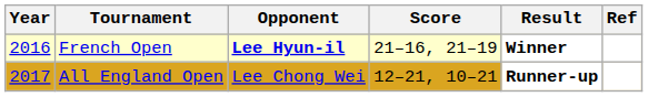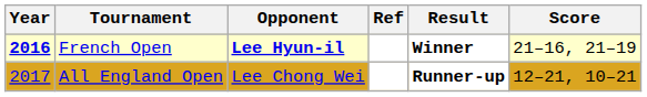 <table class="sortable wikitable" style="font-size: 90%;">
 <tr>
 <th>Year</th>
 <th>Tournament</th>
 <th>Opponent</th>
+<th>Ref</th>
+<th>Result</th>
 <th>Score</th>
-<th>Result</th>
-<th>Ref</th>
 </tr>
 <tr style="background:#FFFFCC">
-<td align="center"><a href='#'>2016</a></td>
+<td align="center"><strong><a href='#'>2016</a></strong></td>
 <td align="left"><a href='#'>French Open</a></td>
 <td align="left"><strong> <a href='#'>Lee Hyun-il</a></strong></td>
+<td style="text-align:center; background:white"></td>
+<td style="text-align:left; background:white"> <strong>Winner</strong></td>
 <td align="left">21–16, 21–19</td>
-<td style="text-align:left; background:white"> <strong>Winner</strong></td>
-<td style="text-align:center; background:white"></td>
 </tr>
 <tr style="background:#DAA520">
 <td align="center"><a href='#'>2017</a></td>
 <td align="left"><a href='#'>All England Open</a></td>
 <td align="left"> <a href='#'>Lee Chong Wei</a></td>
+<td style="text-align:center; background:white"></td>
+<td style="text-align:left; background:white"> <strong>Runner-up</strong></td>
 <td align="left">12–21, 10–21</td>
-<td style="text-align:left; background:white"> <strong>Runner-up</strong></td>
-<td style="text-align:center; background:white"></td>
 </tr>
 </table>
